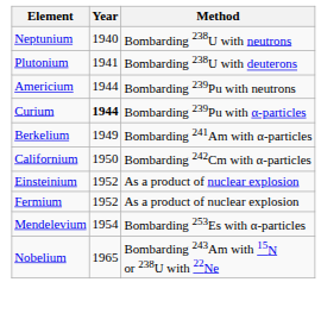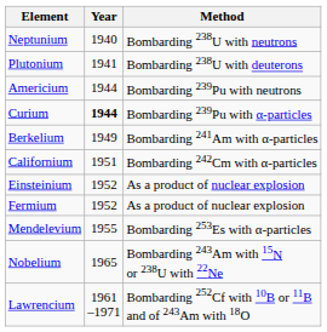 <table class="wikitable"  style="float:right; margin-left:1em;">
 <tr>
 <th>Element</th>
 <th>Year</th>
 <th>Method</th>
 </tr>
 <tr>
 <td><a href='#'>Neptunium</a></td>
 <td align=center>1940</td>
 <td>Bombarding <sup>238</sup>U with <a href='#'>neutrons</a></td>
 </tr>
 <tr>
 <td><a href='#'>Plutonium</a></td>
 <td align=center>1941</td>
 <td>Bombarding <sup>238</sup>U with <a href='#'>deuterons</a></td>
 </tr>
 <tr>
 <td><a href='#'>Americium</a></td>
 <td align=center>1944</td>
 <td>Bombarding <sup>239</sup>Pu with neutrons</td>
 </tr>
 <tr>
 <td><a href='#'>Curium</a></td>
 <td align=center><strong>1944</strong></td>
 <td>Bombarding <sup>239</sup>Pu with <a href='#'>α-particles</a></td>
 </tr>
 <tr>
 <td><a href='#'>Berkelium</a></td>
 <td align=center>1949</td>
 <td>Bombarding <sup>241</sup>Am with α-particles</td>
 </tr>
 <tr>
 <td><a href='#'>Californium</a></td>
-<td align=center>1950</td>
+<td align=center>1951</td>
 <td>Bombarding <sup>242</sup>Cm with α-particles</td>
 </tr>
 <tr>
 <td><a href='#'>Einsteinium</a></td>
 <td align=center>1952</td>
 <td>As a product of <a href='#'>nuclear explosion</a></td>
 </tr>
 <tr>
 <td><a href='#'>Fermium</a></td>
 <td align=center>1952</td>
 <td>As a product of nuclear explosion</td>
 </tr>
 <tr>
 <td><a href='#'>Mendelevium</a></td>
-<td align=center>1954</td>
+<td align=center>1955</td>
 <td>Bombarding <sup>253</sup>Es with α-particles</td>
 </tr>
 <tr>
 <td><a href='#'>Nobelium</a></td>
 <td align=center>1965</td>
 <td>Bombarding <sup>243</sup>Am with <a href='#'><sup>15</sup>N</a> <br>or <sup>238</sup>U with <a href='#'><sup>22</sup>Ne</a></td>
 </tr>
+<tr>
+<td><a href='#'>Lawrencium</a></td>
+<td align=center>1961<br>–1971</td>
+<td>Bombarding <sup>252</sup>Cf with <a href='#'><sup>10</sup>B</a> or <a href='#'><sup>11</sup>B</a><br>and of <sup>243</sup>Am with <sup>18</sup>O</td>
+</tr>
 </table>
